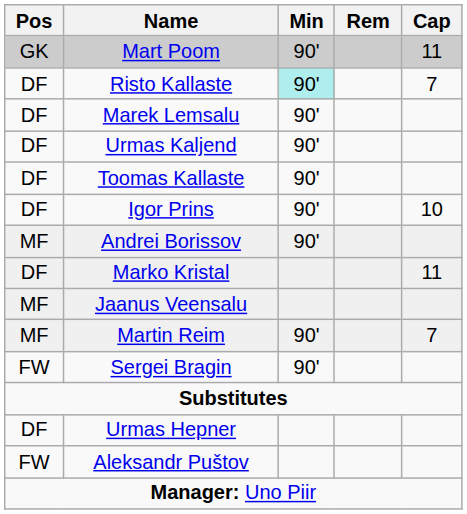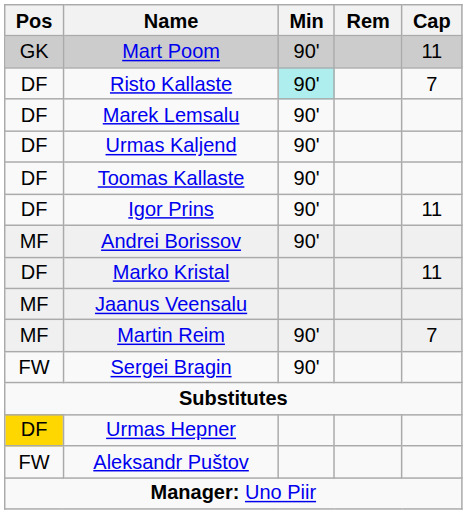 <table class="wikitable collapsible collapsed" align="center" style="font-size:85%; text-align:center;" width="50%">
 <tr>
 <th>Pos</th>
 <th width=140>Name</th>
 <th>Min</th>
 <th>Rem</th>
 <th>Cap</th>
 </tr>
 <tr bgcolor="cccccc">
 <td>GK</td>
 <td><a href='#'>Mart Poom</a></td>
 <td>90'</td>
 <td></td>
 <td>11</td>
 </tr>
 <tr>
 <td>DF</td>
 <td><a href='#'>Risto Kallaste</a></td>
 <td style="background: paleturquoise;">90'</td>
 <td></td>
 <td>7</td>
 </tr>
 <tr>
 <td>DF</td>
 <td><a href='#'>Marek Lemsalu</a></td>
 <td>90'</td>
 <td></td>
 <td></td>
 </tr>
 <tr>
 <td>DF</td>
 <td><a href='#'>Urmas Kaljend</a></td>
 <td>90'</td>
 <td></td>
 <td></td>
 </tr>
 <tr>
 <td>DF</td>
 <td><a href='#'>Toomas Kallaste</a></td>
 <td>90'</td>
 <td></td>
 <td></td>
 </tr>
 <tr>
 <td>DF</td>
 <td><a href='#'>Igor Prins</a></td>
 <td>90'</td>
 <td></td>
-<td>10</td>
+<td>11</td>
 </tr>
 <tr bgcolor="#F0F0F0">
 <td>MF</td>
 <td><a href='#'>Andrei Borissov</a></td>
 <td>90'</td>
 <td></td>
 <td></td>
 </tr>
 <tr bgcolor="#F0F0F0">
 <td>DF</td>
 <td><a href='#'>Marko Kristal</a></td>
 <td></td>
 <td></td>
 <td>11</td>
 </tr>
 <tr bgcolor="#F0F0F0">
 <td>MF</td>
 <td><a href='#'>Jaanus Veensalu</a></td>
 <td></td>
 <td></td>
 <td></td>
 </tr>
 <tr bgcolor="#F0F0F0">
 <td>MF</td>
 <td><a href='#'>Martin Reim</a></td>
 <td>90'</td>
 <td></td>
 <td>7</td>
 </tr>
 <tr>
 <td>FW</td>
 <td><a href='#'>Sergei Bragin</a></td>
 <td>90'</td>
 <td></td>
 <td></td>
 </tr>
 <tr>
 <td colspan=5 align=center><strong>Substitutes</strong></td>
 </tr>
 <tr>
-<td>DF</td>
+<td style="background: gold;">DF</td>
 <td><a href='#'>Urmas Hepner</a></td>
 <td></td>
 <td></td>
 <td></td>
 </tr>
 <tr>
 <td>FW</td>
 <td><a href='#'>Aleksandr Puštov</a></td>
 <td></td>
 <td></td>
 <td></td>
 </tr>
 <tr>
 <td colspan=5 align=center><strong>Manager:</strong>  <a href='#'>Uno Piir</a></td>
 </tr>
 </table>
